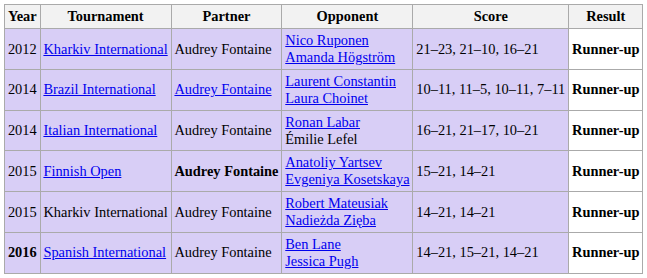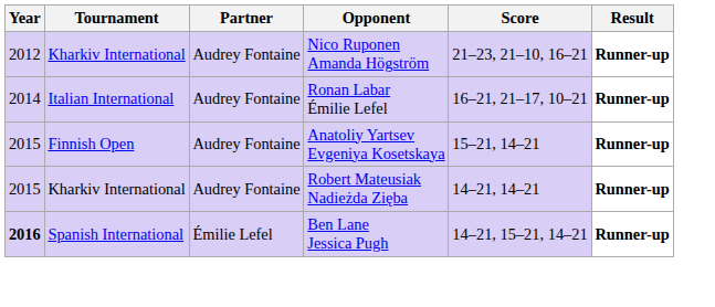 <table class="sortable wikitable" style="font-size: 90%;">
 <tr>
 <th>Year</th>
 <th>Tournament</th>
 <th>Partner</th>
 <th>Opponent</th>
 <th>Score</th>
 <th>Result</th>
 </tr>
 <tr style="background:#D8CEF6">
 <td align="center">2012</td>
 <td align="left"><a href='#'>Kharkiv International</a></td>
 <td align="left"> Audrey Fontaine</td>
 <td align="left"> <a href='#'>Nico Ruponen</a><br> <a href='#'>Amanda Högström</a></td>
 <td align="left">21–23, 21–10, 16–21</td>
 <td style="text-align:left; background:white"> <strong>Runner-up</strong></td>
 </tr>
 <tr style="background:#D8CEF6">
 <td align="center">2014</td>
-<td align="left"><a href='#'>Brazil International</a></td>
-<td align="left"> <a href='#'>Audrey Fontaine</a></td>
-<td align="left"> <a href='#'>Laurent Constantin</a><br> <a href='#'>Laura Choinet</a></td>
-<td align="left">10–11, 11–5, 10–11, 7–11</td>
-<td style="text-align:left; background:white"> <strong>Runner-up</strong></td>
-</tr>
-<tr style="background:#D8CEF6">
-<td align="center">2014</td>
 <td align="left"><a href='#'>Italian International</a></td>
 <td align="left"> Audrey Fontaine</td>
 <td align="left"> <a href='#'>Ronan Labar</a><br> Émilie Lefel</td>
 <td align="left">16–21, 21–17, 10–21</td>
 <td style="text-align:left; background:white"> <strong>Runner-up</strong></td>
 </tr>
 <tr style="background:#D8CEF6">
 <td align="center">2015</td>
 <td align="left"><a href='#'>Finnish Open</a></td>
-<td align="left"><strong> Audrey Fontaine</strong></td>
+<td align="left"> Audrey Fontaine</td>
 <td align="left"> <a href='#'>Anatoliy Yartsev</a><br> <a href='#'>Evgeniya Kosetskaya</a></td>
 <td align="left">15–21, 14–21</td>
 <td style="text-align:left; background:white"> <strong>Runner-up</strong></td>
 </tr>
 <tr style="background:#D8CEF6">
 <td align="center">2015</td>
 <td align="left">Kharkiv International</td>
 <td align="left"> Audrey Fontaine</td>
 <td align="left"> <a href='#'>Robert Mateusiak</a><br> <a href='#'>Nadieżda Zięba</a></td>
 <td align="left">14–21, 14–21</td>
 <td style="text-align:left; background:white"> <strong>Runner-up</strong></td>
 </tr>
 <tr style="background:#D8CEF6">
 <td align="center"><strong>2016</strong></td>
 <td align="left"><a href='#'>Spanish International</a></td>
-<td align="left"> Audrey Fontaine</td>
+<td align="left"> Émilie Lefel</td>
 <td align="left"> <a href='#'>Ben Lane</a><br> <a href='#'>Jessica Pugh</a></td>
 <td align="left">14–21, 15–21, 14–21</td>
 <td style="text-align:left; background:white"> <strong>Runner-up</strong></td>
 </tr>
 </table>
